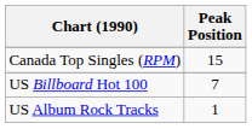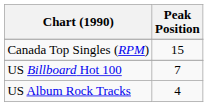 <table class="wikitable">
 <tr>
 <th>Chart (1990)</th>
 <th>Peak<br>Position</th>
 </tr>
 <tr>
 </tr>
 <tr>
 <td>Canada Top Singles (<em><a href='#'>RPM</a></em>)</td>
 <td style="text-align:center;">15</td>
 </tr>
 <tr>
 </tr>
 <tr>
 <td>US <a href='#'><em>Billboard</em> Hot 100</a></td>
 <td align="center">7</td>
 </tr>
 <tr>
 <td>US <a href='#'>Album Rock Tracks</a></td>
-<td align="center">1</td>
+<td align="center">4</td>
 </tr>
 </table>
